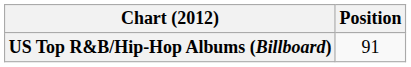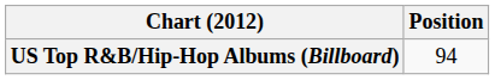 <table class="wikitable plainrowheaders" style="text-align:center">
 <tr>
 <th scope="col">Chart (2012)</th>
 <th scope="col">Position</th>
 </tr>
 <tr>
 <th scope="row">US Top R&B/Hip-Hop Albums (<em>Billboard</em>)</th>
-<td>91</td>
+<td>94</td>
 </tr>
 </table>
